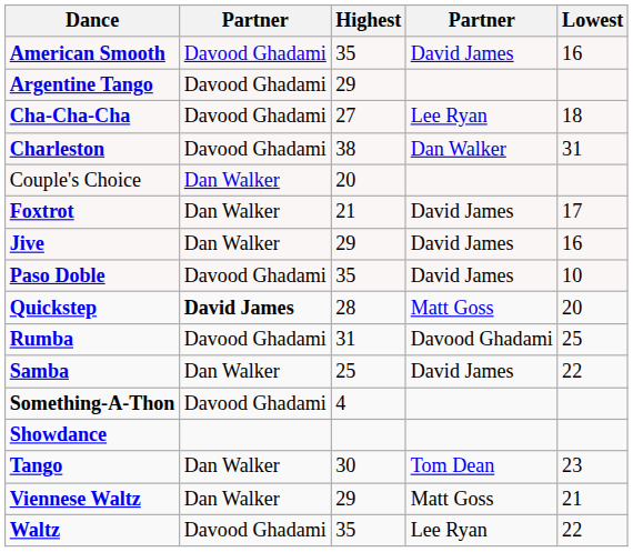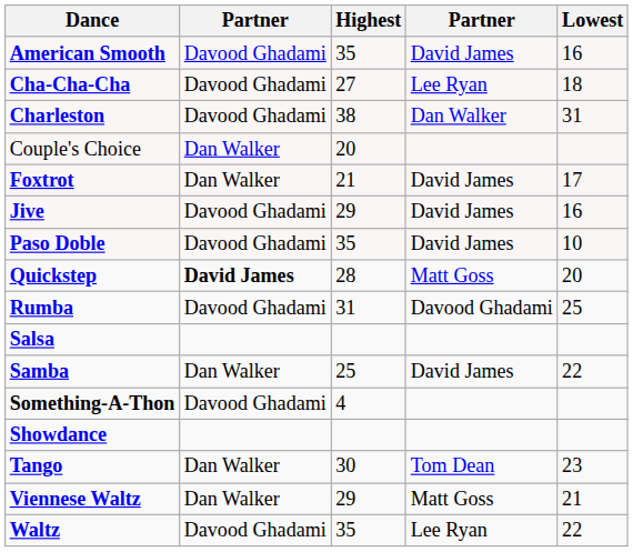 <table class="wikitable sortable collapsed">
 <tr style="text-align:Centre; background:#cc;">
 <th>Dance</th>
 <th>Partner</th>
 <th>Highest</th>
 <th>Partner</th>
 <th>Lowest</th>
 </tr>
 <tr style="text-align:Centre; background:#faf6f6;">
 <td><strong><a href='#'>American Smooth</a></strong></td>
 <td><a href='#'>Davood Ghadami</a></td>
 <td>35</td>
 <td><a href='#'>David James</a></td>
 <td>16</td>
-</tr>
-<tr style="text-align:Centre; background:#faf6f6;">
-<td><strong><a href='#'>Argentine Tango</a></strong></td>
-<td>Davood Ghadami</td>
-<td>29</td>
-<td></td>
-<td></td>
 </tr>
 <tr style="text-align:Centre; background:#faf6f6;">
 <td><strong><a href='#'>Cha-Cha-Cha</a></strong></td>
 <td>Davood Ghadami</td>
 <td>27</td>
 <td><a href='#'>Lee Ryan</a></td>
 <td>18</td>
 </tr>
 <tr style="text-align:Centre; background:#faf6f6">
 <td><strong><a href='#'>Charleston</a></strong></td>
 <td>Davood Ghadami</td>
 <td>38</td>
 <td><a href='#'>Dan Walker</a></td>
 <td>31</td>
 </tr>
 <tr style="text-align:Centre; background:#faf6f6">
 <td>Couple's Choice</td>
 <td><a href='#'>Dan Walker</a></td>
 <td>20</td>
 <td></td>
 <td></td>
 </tr>
 <tr style="text-align:Centre; background:#faf6f6">
 <td><strong><a href='#'>Foxtrot</a></strong></td>
 <td>Dan Walker</td>
 <td>21</td>
 <td>David James</td>
 <td>17</td>
 </tr>
 <tr style="text-align:Centre; background:#faf6f6">
 <td><strong><a href='#'>Jive</a></strong></td>
-<td>Dan Walker</td>
+<td>Davood Ghadami</td>
 <td>29</td>
 <td>David James</td>
 <td>16</td>
 </tr>
 <tr style="text-align:Centre; background:#faf6f6">
 <td><strong><a href='#'>Paso Doble</a></strong></td>
 <td>Davood Ghadami</td>
 <td>35</td>
 <td>David James</td>
 <td>10</td>
 </tr>
 <tr style="text-align:Centre; background #faf6f6">
 <td><strong><a href='#'>Quickstep</a></strong></td>
 <td><strong>David James</strong></td>
 <td>28</td>
 <td><a href='#'>Matt Goss</a></td>
 <td>20</td>
 </tr>
 <tr style="text-align:Centre; background #faf6f6">
 <td><strong><a href='#'>Rumba</a></strong></td>
 <td>Davood Ghadami</td>
 <td>31</td>
 <td>Davood Ghadami</td>
 <td>25</td>
+</tr>
+<tr style="text-align:Centre; background #faf6f6">
+<td><strong><a href='#'>Salsa</a></strong></td>
+<td></td>
+<td></td>
+<td></td>
+<td></td>
 </tr>
 <tr style="text-align:Centre; background #faf6f6">
 <td><strong><a href='#'>Samba</a></strong></td>
 <td>Dan Walker</td>
 <td>25</td>
 <td>David James</td>
 <td>22</td>
 </tr>
 <tr style="text-align:Centre; background #faf6f6">
 <td><strong>Something-A-Thon</strong></td>
 <td>Davood Ghadami</td>
 <td>4</td>
 <td></td>
 <td></td>
 </tr>
 <tr style="text-align:Centre; background #faf6f6">
 <td><strong><a href='#'>Showdance</a></strong></td>
 <td></td>
 <td></td>
 <td></td>
 <td></td>
 </tr>
 <tr style="text-align:Centre; background #faf6f6">
 <td><strong><a href='#'>Tango</a></strong></td>
 <td>Dan Walker</td>
 <td>30</td>
 <td><a href='#'>Tom Dean</a></td>
 <td>23</td>
 </tr>
 <tr style="text-align:Centre; background #faf6f6">
 <td><strong><a href='#'>Viennese Waltz</a></strong></td>
 <td>Dan Walker</td>
 <td>29</td>
 <td>Matt Goss</td>
 <td>21</td>
 </tr>
 <tr style="text-align:Centre; background #faf6f6">
 <td><strong><a href='#'>Waltz</a></strong></td>
 <td>Davood Ghadami</td>
 <td>35</td>
 <td>Lee Ryan</td>
 <td>22</td>
 </tr>
 </table>
